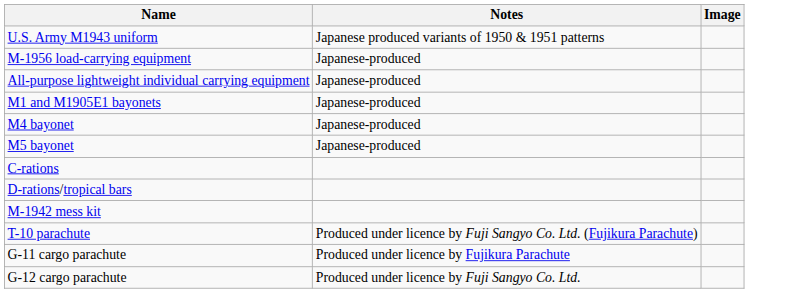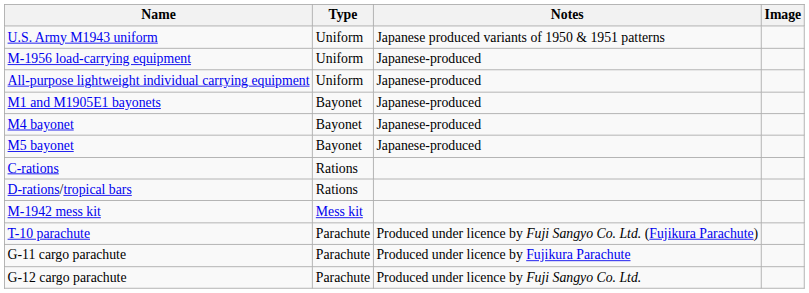 <table class="wikitable">
 <tr>
 <th>Name</th>
+<th>Type</th>
 <th>Notes</th>
 <th>Image</th>
 </tr>
 <tr>
 <td><a href='#'>U.S. Army M1943 uniform</a></td>
+<td>Uniform</td>
 <td>Japanese produced variants of 1950 & 1951 patterns</td>
 <td></td>
 </tr>
 <tr>
 <td><a href='#'>M-1956 load-carrying equipment</a></td>
+<td>Uniform</td>
 <td>Japanese-produced</td>
 <td></td>
 </tr>
 <tr>
 <td><a href='#'>All-purpose lightweight individual carrying equipment</a></td>
+<td>Uniform</td>
 <td>Japanese-produced</td>
 <td></td>
 </tr>
 <tr>
 <td><a href='#'>M1 and M1905E1 bayonets</a></td>
+<td>Bayonet</td>
 <td>Japanese-produced</td>
 <td></td>
 </tr>
 <tr>
 <td><a href='#'>M4 bayonet</a></td>
+<td>Bayonet</td>
 <td>Japanese-produced</td>
 <td></td>
 </tr>
 <tr>
 <td><a href='#'>M5 bayonet</a></td>
+<td>Bayonet</td>
 <td>Japanese-produced</td>
 <td></td>
 </tr>
 <tr>
 <td><a href='#'>C-rations</a></td>
+<td>Rations</td>
 <td></td>
 <td></td>
 </tr>
 <tr>
 <td><a href='#'>D-rations</a>/<a href='#'>tropical bars</a></td>
+<td>Rations</td>
 <td></td>
 <td></td>
 </tr>
 <tr>
 <td><a href='#'>M-1942 mess kit</a></td>
+<td><a href='#'>Mess kit</a></td>
 <td></td>
 <td></td>
 </tr>
 <tr>
 <td><a href='#'>T-10 parachute</a></td>
+<td>Parachute</td>
 <td>Produced under licence by <em>Fuji Sangyo Co. Ltd.</em> (<a href='#'>Fujikura Parachute</a>)</td>
 <td></td>
 </tr>
 <tr>
 <td>G-11 cargo parachute</td>
+<td>Parachute</td>
 <td>Produced under licence by <a href='#'>Fujikura Parachute</a></td>
 <td></td>
 </tr>
 <tr>
 <td>G-12 cargo parachute</td>
+<td>Parachute</td>
 <td>Produced under licence by <em>Fuji Sangyo Co. Ltd.</em></td>
 <td></td>
 </tr>
 </table>
